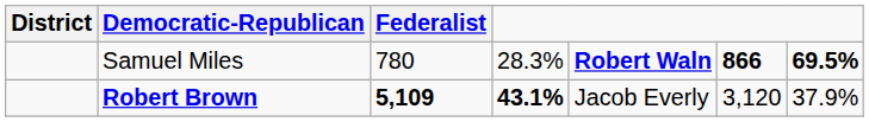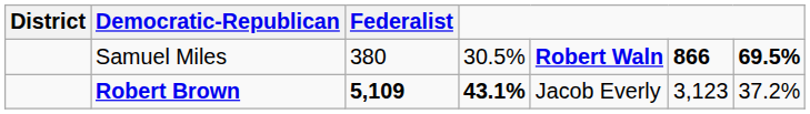 <table class=wikitable>
 <tr>
 <th>District</th>
 <th><a href='#'>Democratic-Republican</a></th>
 <th><a href='#'>Federalist</a></th>
 </tr>
 <tr>
 <td></td>
 <td>Samuel Miles</td>
-<td>780</td>
-<td>28.3%</td>
+<td>380</td>
+<td>30.5%</td>
 <td><strong><a href='#'>Robert Waln</a></strong></td>
 <td><strong>866</strong></td>
 <td><strong>69.5%</strong></td>
 </tr>
 <tr>
 <td></td>
 <td><strong><a href='#'>Robert Brown</a></strong></td>
 <td><strong>5,109</strong></td>
 <td><strong>43.1%</strong></td>
 <td>Jacob Everly</td>
-<td>3,120</td>
-<td>37.9%</td>
+<td>3,123</td>
+<td>37.2%</td>
 </tr>
 </table>
